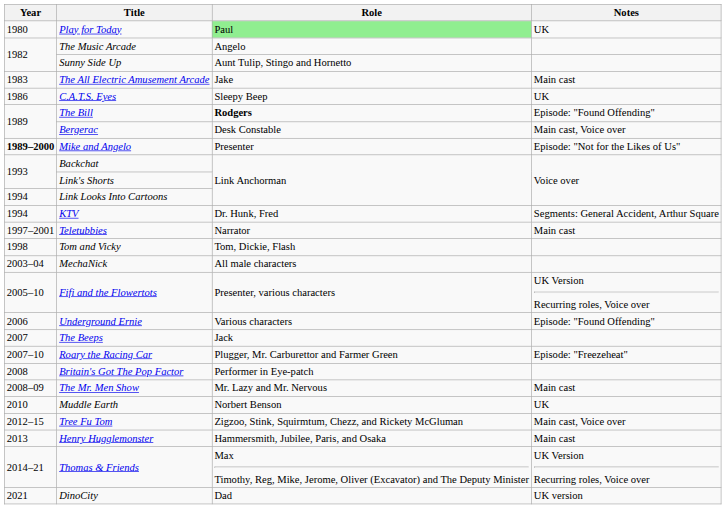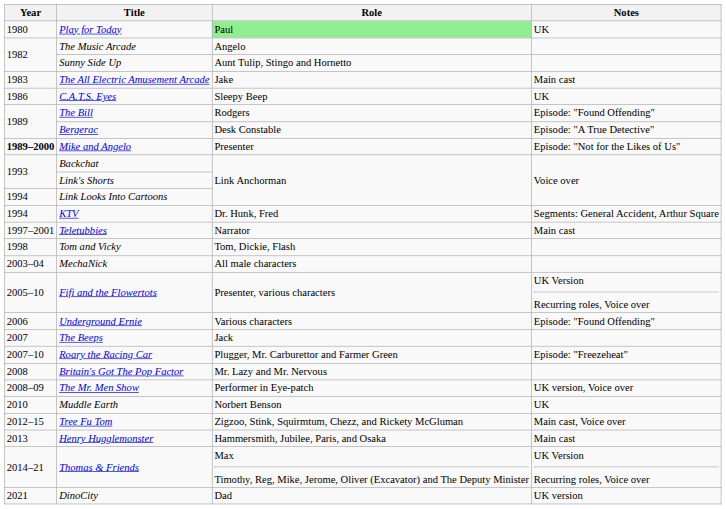 <table class="wikitable">
 <tr>
 <th>Year</th>
 <th>Title</th>
 <th>Role</th>
 <th>Notes</th>
 </tr>
 <tr>
 <td>1980</td>
 <td><em><a href='#'>Play for Today</a></em></td>
 <td style="background: lightgreen;">Paul</td>
 <td>UK</td>
 </tr>
 <tr>
 <td rowspan="2">1982</td>
 <td><em>The Music Arcade</em></td>
 <td>Angelo</td>
 <td></td>
 </tr>
 <tr>
 <td><em>Sunny Side Up</em></td>
 <td>Aunt Tulip, Stingo and Hornetto</td>
 <td></td>
 </tr>
 <tr>
 <td>1983</td>
 <td><em><a href='#'>The All Electric Amusement Arcade</a></em></td>
 <td>Jake</td>
 <td>Main cast</td>
 </tr>
 <tr>
 <td>1986</td>
 <td><em><a href='#'>C.A.T.S. Eyes</a></em></td>
 <td>Sleepy Beep</td>
 <td>UK</td>
 </tr>
 <tr>
 <td rowspan="2">1989</td>
 <td><em><a href='#'>The Bill</a></em></td>
-<td><strong>Rodgers</strong></td>
+<td>Rodgers</td>
 <td>Episode: "Found Offending"</td>
 </tr>
 <tr>
 <td><em><a href='#'>Bergerac</a></em></td>
 <td>Desk Constable</td>
-<td>Main cast, Voice over</td>
+<td>Episode: "A True Detective"</td>
 </tr>
 <tr>
 <td><strong>1989–2000</strong></td>
 <td><em><a href='#'>Mike and Angelo</a></em></td>
 <td>Presenter</td>
 <td>Episode: "Not for the Likes of Us"</td>
 </tr>
 <tr>
 <td rowspan="2">1993</td>
 <td><em>Backchat</em></td>
 <td rowspan = "3">Link Anchorman</td>
 <td rowspan = "3">Voice over</td>
 </tr>
 <tr>
 <td><em>Link's Shorts</em></td>
 </tr>
 <tr>
 <td>1994</td>
 <td><em>Link Looks Into Cartoons</em></td>
 </tr>
 <tr>
 <td>1994</td>
 <td><em><a href='#'>KTV</a></em></td>
 <td>Dr. Hunk, Fred</td>
 <td>Segments: General Accident, Arthur Square</td>
 </tr>
 <tr>
 <td>1997–2001</td>
 <td><em><a href='#'>Teletubbies</a></em></td>
 <td>Narrator</td>
 <td>Main cast</td>
 </tr>
 <tr>
 <td>1998</td>
 <td><em>Tom and Vicky</em></td>
 <td>Tom, Dickie, Flash</td>
 <td></td>
 </tr>
 <tr>
 <td>2003–04</td>
 <td><em>MechaNick</em></td>
 <td>All male characters</td>
 <td></td>
 </tr>
 <tr>
 <td>2005–10</td>
 <td><em><a href='#'>Fifi and the Flowertots</a></em></td>
 <td>Presenter, various characters</td>
 <td>UK Version <hr> Recurring roles, Voice over</td>
 </tr>
 <tr>
 <td>2006</td>
 <td><em><a href='#'>Underground Ernie</a></em></td>
 <td>Various characters</td>
 <td>Episode: "Found Offending"</td>
 </tr>
 <tr>
 <td>2007</td>
 <td><em><a href='#'>The Beeps</a></em></td>
 <td>Jack</td>
 <td></td>
 </tr>
 <tr>
 <td>2007–10</td>
 <td><em><a href='#'>Roary the Racing Car</a></em></td>
 <td>Plugger, Mr. Carburettor and Farmer Green</td>
 <td>Episode: "Freezeheat"</td>
 </tr>
 <tr>
 <td>2008</td>
 <td><em><a href='#'>Britain's Got The Pop Factor</a></em></td>
-<td>Performer in Eye-patch</td>
+<td>Mr. Lazy and Mr. Nervous</td>
 <td></td>
 </tr>
 <tr>
 <td>2008–09</td>
 <td><em><a href='#'>The Mr. Men Show</a></em></td>
-<td>Mr. Lazy and Mr. Nervous</td>
-<td>Main cast</td>
+<td>Performer in Eye-patch</td>
+<td>UK version, Voice over</td>
 </tr>
 <tr>
 <td>2010</td>
 <td><em>Muddle Earth</em></td>
 <td>Norbert Benson</td>
 <td>UK</td>
 </tr>
 <tr>
 <td>2012–15</td>
 <td><em><a href='#'>Tree Fu Tom</a></em></td>
 <td>Zigzoo, Stink, Squirmtum, Chezz, and Rickety McGluman</td>
 <td>Main cast, Voice over</td>
 </tr>
 <tr>
 <td>2013</td>
 <td><em><a href='#'>Henry Hugglemonster</a></em></td>
 <td>Hammersmith, Jubilee, Paris, and Osaka</td>
 <td>Main cast</td>
 </tr>
 <tr>
 <td>2014–21</td>
 <td><em><a href='#'>Thomas & Friends</a></em></td>
 <td>Max <hr>Timothy, Reg, Mike, Jerome, Oliver (Excavator) and The Deputy Minister</td>
 <td>UK Version <hr> Recurring roles, Voice over</td>
 </tr>
 <tr>
 <td>2021</td>
 <td><em>DinoCity</em></td>
 <td>Dad</td>
 <td>UK version</td>
 </tr>
 </table>
